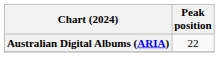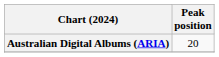 <table class="wikitable sortable plainrowheaders" style="text-align:center">
 <tr>
 <th scope="col">Chart (2024)</th>
 <th scope="col">Peak<br>position</th>
 </tr>
 <tr>
 <th scope="row">Australian Digital Albums (<a href='#'>ARIA</a>)</th>
-<td>22</td>
+<td>20</td>
 </tr>
 <tr>
 </tr>
 <tr>
 </tr>
 <tr>
 </tr>
 <tr>
 </tr>
 <tr>
 </tr>
 <tr>
 </tr>
 </table>
